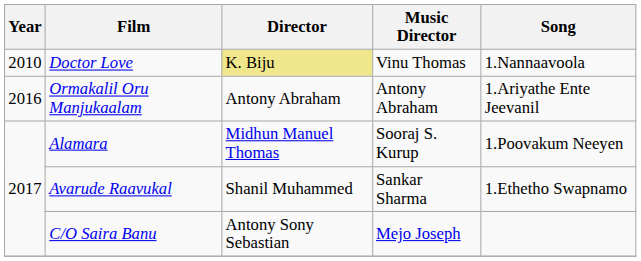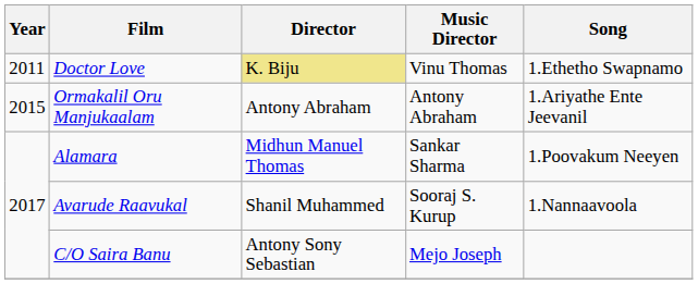 <table class="wikitable">
 <tr>
 <th scope="col">Year</th>
 <th scope="col">Film</th>
 <th scope="col">Director</th>
 <th scope="col">Music Director</th>
 <th scope="col">Song</th>
 </tr>
 <tr>
-<td>2010</td>
+<td>2011</td>
 <td><em><a href='#'>Doctor Love</a></em></td>
 <td style="background: khaki;">K. Biju</td>
 <td>Vinu Thomas</td>
-<td>1.Nannaavoola</td>
+<td>1.Ethetho Swapnamo</td>
 </tr>
 <tr>
-<td>2016</td>
+<td>2015</td>
 <td><em><a href='#'>Ormakalil Oru Manjukaalam</a></em></td>
 <td>Antony Abraham</td>
 <td>Antony Abraham</td>
 <td>1.Ariyathe Ente Jeevanil</td>
 </tr>
 <tr>
 <td rowspan=3>2017</td>
 <td><em><a href='#'>Alamara</a></em></td>
 <td><a href='#'>Midhun Manuel Thomas</a></td>
-<td>Sooraj S. Kurup</td>
+<td>Sankar Sharma</td>
 <td>1.Poovakum Neeyen</td>
 </tr>
 <tr>
 <td><em><a href='#'>Avarude Raavukal</a></em></td>
 <td>Shanil Muhammed</td>
-<td>Sankar Sharma</td>
-<td>1.Ethetho Swapnamo</td>
+<td>Sooraj S. Kurup</td>
+<td>1.Nannaavoola</td>
 </tr>
 <tr>
 <td><em><a href='#'>C/O Saira Banu</a></em></td>
 <td>Antony Sony Sebastian</td>
 <td><a href='#'>Mejo Joseph</a></td>
 <td></td>
 </tr>
 <tr>
 </tr>
 </table>
